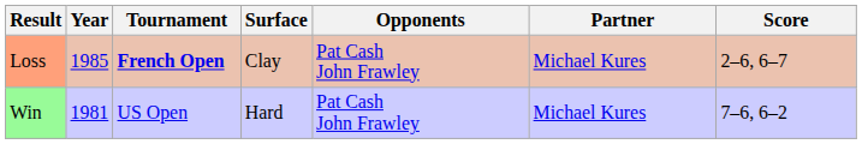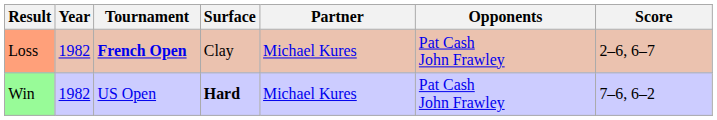 <table class="sortable wikitable">
 <tr>
 <th style="width:40px;">Result</th>
 <th style="width:30px;">Year</th>
 <th style="width:100px;">Tournament</th>
 <th style="width:50px;">Surface</th>
+<th style="width:150px;">Partner</th>
 <th style="width:175px;">Opponents</th>
-<th style="width:150px;">Partner</th>
 <th style="width:110px;" class="unsortable">Score</th>
 </tr>
 <tr style="background:#ebc2af;">
 <td style="background:#ffa07a;">Loss</td>
-<td><a href='#'>1985</a></td>
+<td><a href='#'>1982</a></td>
 <td><strong><a href='#'>French Open</a></strong></td>
 <td>Clay</td>
+<td> <a href='#'>Michael Kures</a></td>
 <td> <a href='#'>Pat Cash</a> <br>  <a href='#'>John Frawley</a></td>
-<td> <a href='#'>Michael Kures</a></td>
 <td>2–6, 6–7</td>
 </tr>
 <tr style="background:#ccccff;">
 <td style="background:#98fb98;">Win</td>
-<td><a href='#'>1981</a></td>
+<td><a href='#'>1982</a></td>
 <td><a href='#'>US Open</a></td>
-<td>Hard</td>
+<td><strong>Hard</strong></td>
+<td> <a href='#'>Michael Kures</a></td>
 <td> <a href='#'>Pat Cash</a> <br>  <a href='#'>John Frawley</a></td>
-<td> <a href='#'>Michael Kures</a></td>
 <td>7–6, 6–2</td>
 </tr>
 </table>
